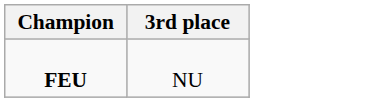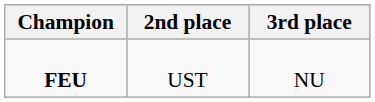 <table class="wikitable" style="font-size:90%; line-height:12pt; text-align:center;">
 <tr>
 <th width=75px>Champion</th>
+<th width=75px>2nd place</th>
 <th width=75px>3rd place</th>
 </tr>
 <tr>
 <td><strong><br>FEU</strong></td>
+<td><br>UST</td>
 <td><br>NU</td>
 </tr>
 </table>
